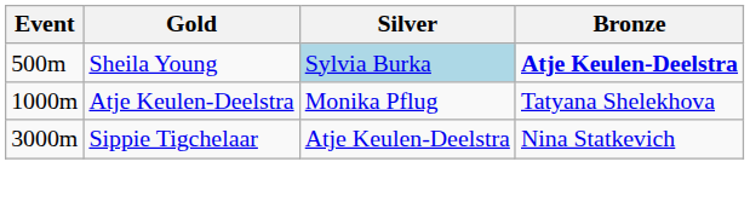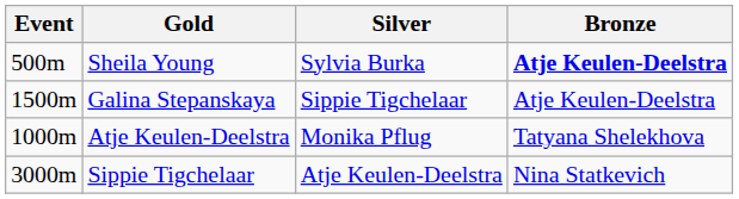 <table class="wikitable">
 <tr>
 <th>Event</th>
 <th>Gold<br></th>
 <th>Silver<br></th>
 <th>Bronze<br></th>
 </tr>
 <tr>
 <td>500m</td>
 <td><a href='#'>Sheila Young</a></td>
-<td style="background: lightblue;"><a href='#'>Sylvia Burka</a></td>
+<td><a href='#'>Sylvia Burka</a></td>
 <td><strong><a href='#'>Atje Keulen-Deelstra</a></strong></td>
+</tr>
+<tr>
+<td>1500m</td>
+<td><a href='#'>Galina Stepanskaya</a></td>
+<td><a href='#'>Sippie Tigchelaar</a></td>
+<td><a href='#'>Atje Keulen-Deelstra</a></td>
 </tr>
 <tr>
 <td>1000m</td>
 <td><a href='#'>Atje Keulen-Deelstra</a></td>
 <td><a href='#'>Monika Pflug</a></td>
 <td><a href='#'>Tatyana Shelekhova</a></td>
 </tr>
 <tr>
 <td>3000m</td>
 <td><a href='#'>Sippie Tigchelaar</a></td>
 <td><a href='#'>Atje Keulen-Deelstra</a></td>
 <td><a href='#'>Nina Statkevich</a></td>
 </tr>
 </table>
